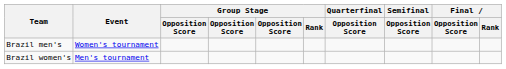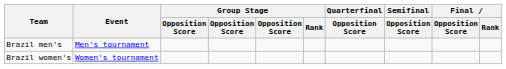 <table class="wikitable" style="font-size:90%">
 <tr>
 <th rowspan=2>Team</th>
 <th rowspan=2>Event</th>
 <th colspan=4>Group Stage</th>
 <th>Quarterfinal</th>
 <th>Semifinal</th>
 <th colspan=2>Final / </th>
 </tr>
 <tr style="font-size:95%">
 <th>Opposition<br>Score</th>
 <th>Opposition<br>Score</th>
 <th>Opposition<br>Score</th>
 <th>Rank</th>
 <th>Opposition<br>Score</th>
 <th>Opposition<br>Score</th>
 <th>Opposition<br>Score</th>
 <th>Rank</th>
 </tr>
 <tr align=center>
 <td align=left>Brazil men's</td>
-<td align=left><a href='#'>Women's tournament</a></td>
+<td align=left><a href='#'>Men's tournament</a></td>
 <td></td>
 <td></td>
 <td></td>
 <td></td>
 <td></td>
 <td></td>
 <td></td>
 <td></td>
 </tr>
 <tr align=center>
 <td align=left>Brazil women's</td>
-<td align=left><a href='#'>Men's tournament</a></td>
+<td align=left><a href='#'>Women's tournament</a></td>
 <td></td>
 <td></td>
 <td></td>
 <td></td>
 <td></td>
 <td></td>
 <td></td>
 <td></td>
 </tr>
 </table>
